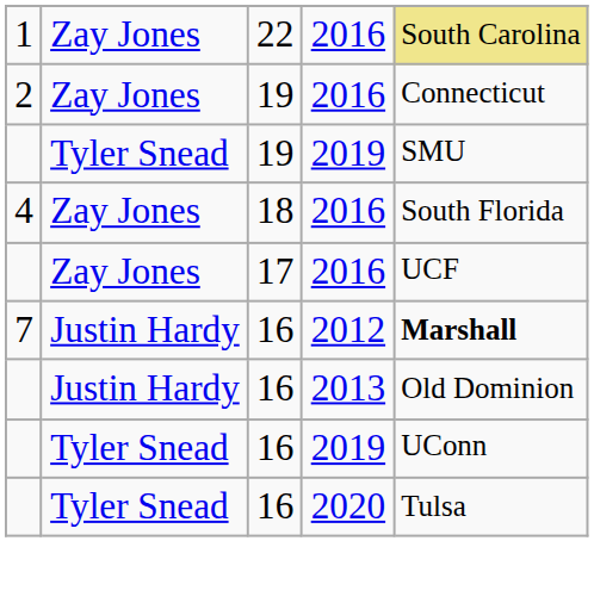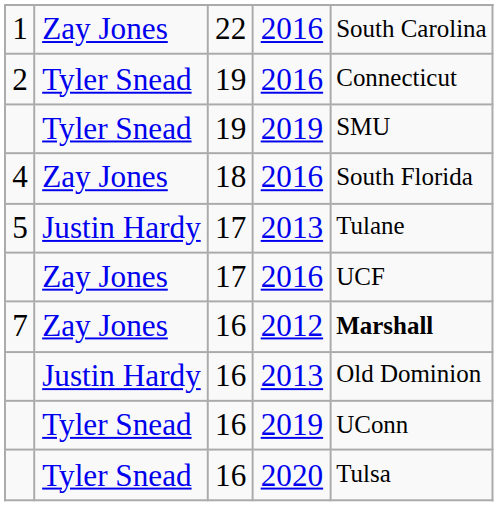 <table class="wikitable">
 <tr>
 </tr>
 <tr>
 <td>1</td>
 <td><a href='#'>Zay Jones</a></td>
 <td>22</td>
 <td><a href='#'>2016</a></td>
-<td style="background: khaki; font-size:80%;">South Carolina</td>
+<td style="font-size:80%;">South Carolina</td>
 </tr>
 <tr>
 <td>2</td>
-<td><a href='#'>Zay Jones</a></td>
+<td><a href='#'>Tyler Snead</a></td>
 <td>19</td>
 <td><a href='#'>2016</a></td>
 <td style="font-size:80%;">Connecticut</td>
 </tr>
 <tr>
 <td></td>
 <td><a href='#'>Tyler Snead</a></td>
 <td>19</td>
 <td><a href='#'>2019</a></td>
 <td style="font-size:80%;">SMU</td>
 </tr>
 <tr>
 <td>4</td>
 <td><a href='#'>Zay Jones</a></td>
 <td>18</td>
 <td><a href='#'>2016</a></td>
 <td style="font-size:80%;">South Florida</td>
 </tr>
 <tr>
+<td>5</td>
+<td><a href='#'>Justin Hardy</a></td>
+<td>17</td>
+<td><a href='#'>2013</a></td>
+<td style="font-size:80%;">Tulane</td>
+</tr>
+<tr>
 <td></td>
 <td><a href='#'>Zay Jones</a></td>
 <td>17</td>
 <td><a href='#'>2016</a></td>
 <td style="font-size:80%;">UCF</td>
 </tr>
 <tr>
 <td>7</td>
-<td><a href='#'>Justin Hardy</a></td>
+<td><a href='#'>Zay Jones</a></td>
 <td>16</td>
 <td><a href='#'>2012</a></td>
 <td style="font-size:80%;"><strong>Marshall</strong></td>
 </tr>
 <tr>
 <td></td>
 <td><a href='#'>Justin Hardy</a></td>
 <td>16</td>
 <td><a href='#'>2013</a></td>
 <td style="font-size:80%;">Old Dominion</td>
 </tr>
 <tr>
 <td></td>
 <td><a href='#'>Tyler Snead</a></td>
 <td>16</td>
 <td><a href='#'>2019</a></td>
 <td style="font-size:80%;">UConn</td>
 </tr>
 <tr>
 <td></td>
 <td><a href='#'>Tyler Snead</a></td>
 <td>16</td>
 <td><a href='#'>2020</a></td>
 <td style="font-size:80%;">Tulsa</td>
 </tr>
 </table>
